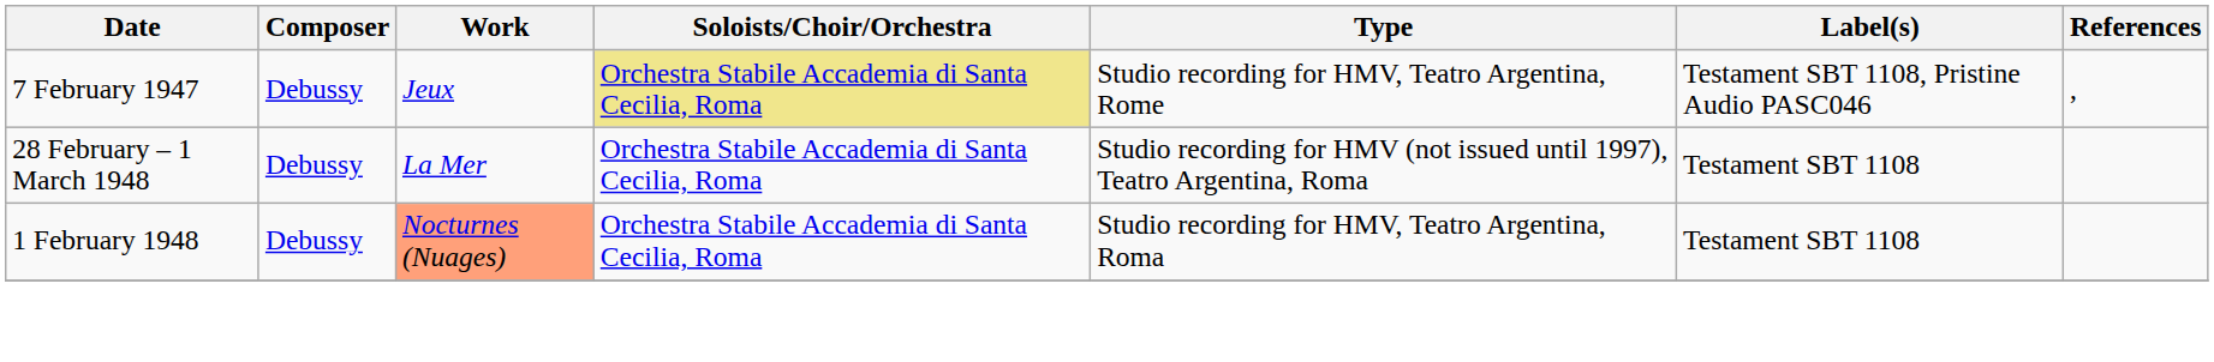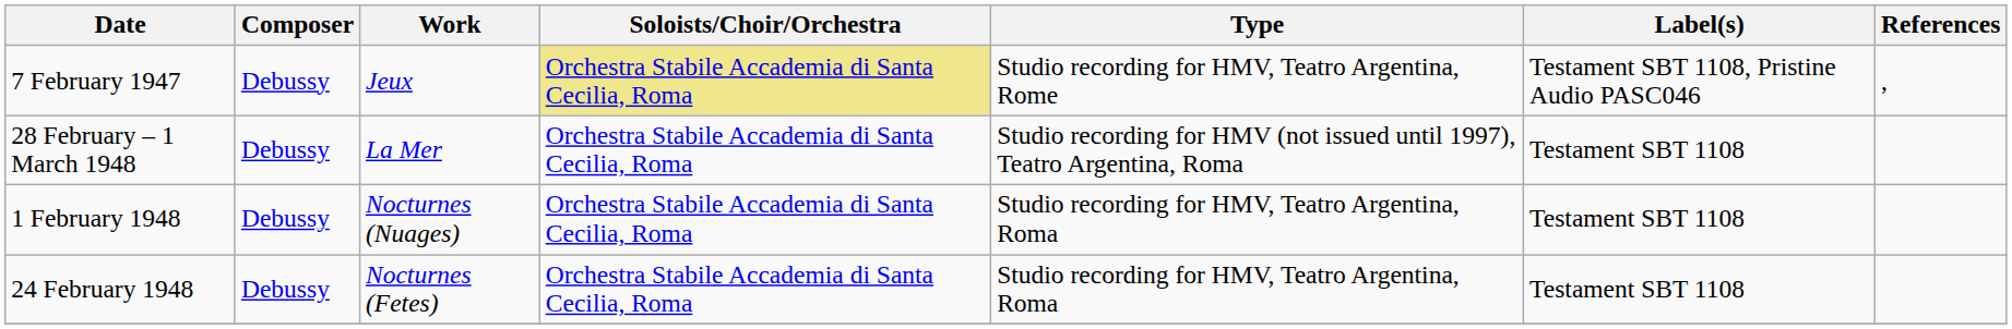 <table class="wikitable">
 <tr>
 <th>Date</th>
 <th>Composer</th>
 <th>Work</th>
 <th>Soloists/Choir/Orchestra</th>
 <th>Type</th>
 <th>Label(s)</th>
 <th>References</th>
 </tr>
 <tr>
 <td>7 February 1947</td>
 <td><a href='#'>Debussy</a></td>
 <td><em><a href='#'>Jeux</a></em></td>
 <td style="background: khaki;"><a href='#'>Orchestra Stabile Accademia di Santa Cecilia, Roma</a></td>
 <td>Studio recording for HMV, Teatro Argentina, Rome</td>
 <td>Testament SBT 1108, Pristine Audio PASC046</td>
 <td>, </td>
 </tr>
 <tr>
 <td>28 February – 1 March 1948</td>
 <td><a href='#'>Debussy</a></td>
 <td><em><a href='#'>La Mer</a></em></td>
 <td><a href='#'>Orchestra Stabile Accademia di Santa Cecilia, Roma</a></td>
 <td>Studio recording for HMV (not issued until 1997), Teatro Argentina, Roma</td>
 <td>Testament SBT 1108</td>
 <td></td>
 </tr>
 <tr>
 <td>1 February 1948</td>
 <td><a href='#'>Debussy</a></td>
-<td style="background: lightsalmon;"><em><a href='#'>Nocturnes</a> (Nuages)</em></td>
+<td><em><a href='#'>Nocturnes</a> (Nuages)</em></td>
+<td><a href='#'>Orchestra Stabile Accademia di Santa Cecilia, Roma</a></td>
+<td>Studio recording for HMV, Teatro Argentina, Roma</td>
+<td>Testament SBT 1108</td>
+<td></td>
+</tr>
+<tr>
+<td>24 February 1948</td>
+<td><a href='#'>Debussy</a></td>
+<td><em><a href='#'>Nocturnes</a> (Fetes)</em></td>
 <td><a href='#'>Orchestra Stabile Accademia di Santa Cecilia, Roma</a></td>
 <td>Studio recording for HMV, Teatro Argentina, Roma</td>
 <td>Testament SBT 1108</td>
 <td></td>
 </tr>
 <tr>
 </tr>
 </table>
